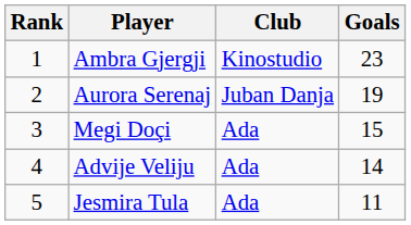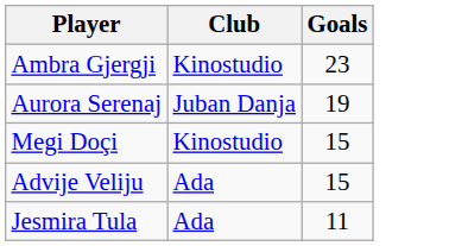 <table class="wikitable" style="text-align:center">
 <tr>
-<th>Rank</th>
 <th>Player</th>
 <th>Club</th>
 <th>Goals</th>
 </tr>
 <tr>
-<td rowspan=1>1</td>
 <td align="left"> <a href='#'>Ambra Gjergji</a></td>
 <td align="left"><a href='#'>Kinostudio</a></td>
 <td rowspan=1>23</td>
 </tr>
 <tr>
-<td rowspan=1>2</td>
 <td align="left"> <a href='#'>Aurora Serenaj</a></td>
 <td align="left"><a href='#'>Juban Danja</a></td>
 <td rowspan=1>19</td>
 </tr>
 <tr>
-<td rowspan=1>3</td>
 <td align="left">  <a href='#'>Megi Doçi</a></td>
+<td align="left"><a href='#'>Kinostudio</a></td>
+<td rowspan=1>15</td>
+</tr>
+<tr>
+<td align="left"> <a href='#'>Advije Veliju</a></td>
 <td align="left"><a href='#'>Ada</a></td>
 <td rowspan=1>15</td>
 </tr>
 <tr>
-<td rowspan=1>4</td>
-<td align="left"> <a href='#'>Advije Veliju</a></td>
-<td align="left"><a href='#'>Ada</a></td>
-<td rowspan=1>14</td>
-</tr>
-<tr>
-<td rowspan=1>5</td>
 <td align="left"> <a href='#'>Jesmira Tula</a></td>
 <td align="left"><a href='#'>Ada</a></td>
 <td rowspan=1>11</td>
 </tr>
 </table>
